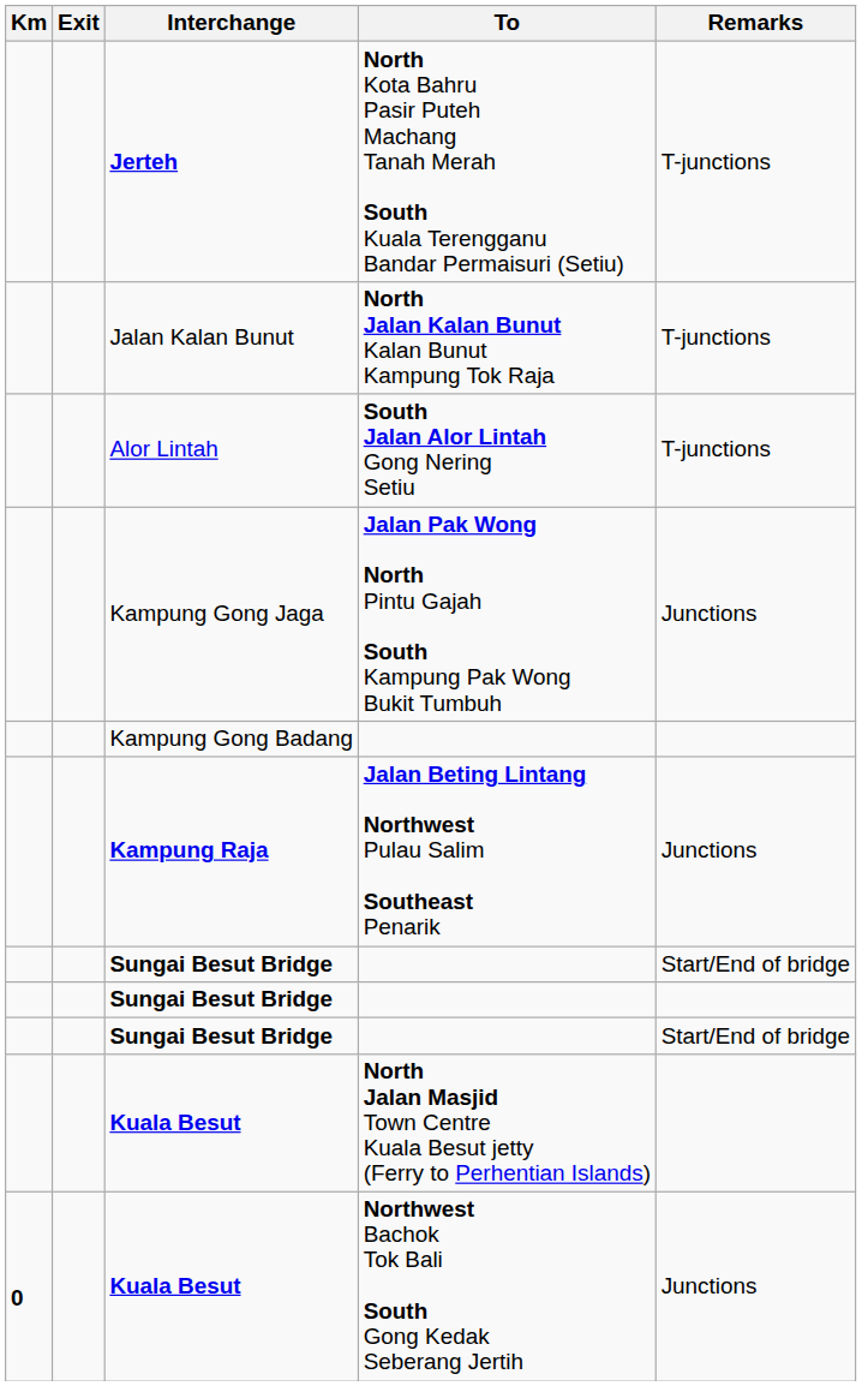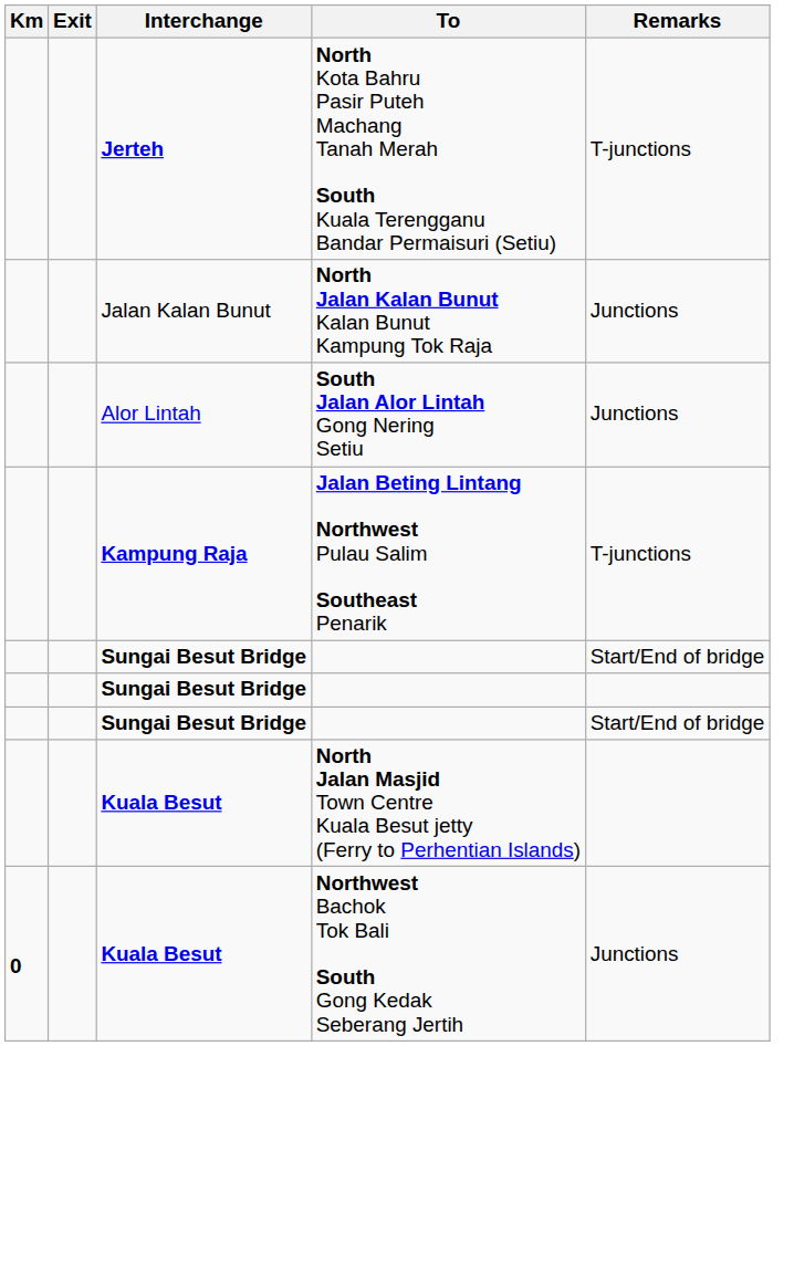 <table class="wikitable">
 <tr>
 <th>Km</th>
 <th>Exit</th>
 <th>Interchange</th>
 <th>To</th>
 <th>Remarks</th>
 </tr>
 <tr>
 <td></td>
 <td></td>
 <td><strong><a href='#'>Jerteh</a></strong></td>
 <td><strong>North</strong><br>  Kota Bahru<br>  Pasir Puteh<br>  Machang<br>  Tanah Merah<br><br><strong>South</strong><br>  Kuala Terengganu<br>  Bandar Permaisuri (Setiu)</td>
 <td>T-junctions</td>
 </tr>
 <tr>
 <td></td>
 <td></td>
 <td>Jalan Kalan Bunut</td>
 <td><strong>North</strong><br> <strong><a href='#'>Jalan Kalan Bunut</a></strong><br>Kalan Bunut<br>Kampung Tok Raja</td>
-<td>T-junctions</td>
+<td>Junctions</td>
 </tr>
 <tr>
 <td></td>
 <td></td>
 <td><a href='#'>Alor Lintah</a></td>
 <td><strong>South</strong><br> <strong><a href='#'>Jalan Alor Lintah</a></strong><br>Gong Nering<br>Setiu</td>
-<td>T-junctions</td>
-</tr>
-<tr>
-<td></td>
-<td></td>
-<td>Kampung Gong Jaga</td>
-<td> <strong><a href='#'>Jalan Pak Wong</a></strong><br><br><strong>North</strong><br>Pintu Gajah<br><br><strong>South</strong><br>Kampung Pak Wong<br>Bukit Tumbuh</td>
 <td>Junctions</td>
-</tr>
-<tr>
-<td></td>
-<td></td>
-<td>Kampung Gong Badang</td>
-<td></td>
-<td></td>
 </tr>
 <tr>
 <td></td>
 <td></td>
 <td><strong><a href='#'>Kampung Raja</a></strong></td>
 <td> <strong><a href='#'>Jalan Beting Lintang</a></strong><br><br><strong>Northwest</strong><br>Pulau Salim<br><br><strong>Southeast</strong><br>Penarik</td>
-<td>Junctions</td>
+<td>T-junctions</td>
 </tr>
 <tr>
 <td></td>
 <td></td>
 <td><strong>Sungai Besut Bridge</strong></td>
 <td></td>
 <td>Start/End of bridge</td>
 </tr>
 <tr>
 <td></td>
 <td></td>
 <td><strong>Sungai Besut Bridge</strong></td>
 <td></td>
 <td></td>
 </tr>
 <tr>
 <td></td>
 <td></td>
 <td><strong>Sungai Besut Bridge</strong></td>
 <td></td>
 <td>Start/End of bridge</td>
 </tr>
 <tr>
 <td></td>
 <td></td>
 <td><strong><a href='#'>Kuala Besut</a></strong></td>
 <td><strong>North</strong><br><strong>Jalan Masjid</strong><br>Town Centre<br> Kuala Besut jetty<br>(Ferry to <a href='#'>Perhentian Islands</a>)</td>
 <td></td>
 </tr>
 <tr>
 <td><br><strong>0</strong></td>
 <td></td>
 <td><strong><a href='#'>Kuala Besut</a></strong></td>
 <td><strong>Northwest</strong><br> Bachok<br> Tok Bali<br><br><strong>South</strong><br>Gong Kedak<br>Seberang Jertih</td>
 <td>Junctions</td>
 </tr>
 <tr>
 </tr>
 </table>
